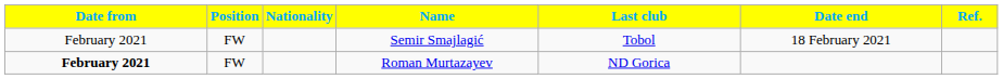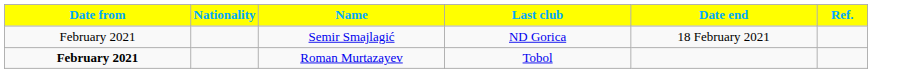 <table class="wikitable"  style="text-align:center; font-size:90%; ">
 <tr>
 <th style="background:#ffff00; color:#00AAFF; width:200px;">Date from</th>
-<th style="background:#ffff00; color:#00AAFF; width:50px;">Position</th>
 <th style="background:#ffff00; color:#00AAFF; width:50px;">Nationality</th>
 <th style="background:#ffff00; color:#00AAFF; width:200px;">Name</th>
 <th style="background:#ffff00; color:#00AAFF; width:200px;">Last club</th>
 <th style="background:#ffff00; color:#00AAFF; width:200px;">Date end</th>
 <th style="background:#ffff00; color:#00AAFF; width:50px;">Ref.</th>
 </tr>
 <tr>
 <td>February 2021</td>
-<td>FW</td>
 <td></td>
 <td><a href='#'>Semir Smajlagić</a></td>
-<td><a href='#'>Tobol</a></td>
+<td><a href='#'>ND Gorica</a></td>
 <td>18 February 2021</td>
 <td></td>
 </tr>
 <tr>
 <td><strong>February 2021</strong></td>
-<td>FW</td>
 <td></td>
 <td><a href='#'>Roman Murtazayev</a></td>
-<td><a href='#'>ND Gorica</a></td>
+<td><a href='#'>Tobol</a></td>
 <td></td>
 <td></td>
 </tr>
 </table>
